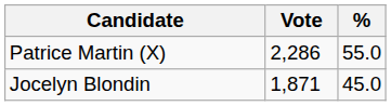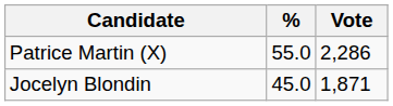 <table class="wikitable">
 <tr>
 <th bgcolor="#DDDDFF" width="200px">Candidate</th>
+<th bgcolor="#DDDDFF" width="30px">%</th>
 <th bgcolor="#DDDDFF" width="50px">Vote</th>
-<th bgcolor="#DDDDFF" width="30px">%</th>
 </tr>
 <tr>
 <td>Patrice Martin (X)</td>
+<td>55.0</td>
 <td>2,286</td>
-<td>55.0</td>
 </tr>
 <tr>
 <td>Jocelyn Blondin</td>
+<td>45.0</td>
 <td>1,871</td>
-<td>45.0</td>
 </tr>
 </table>
